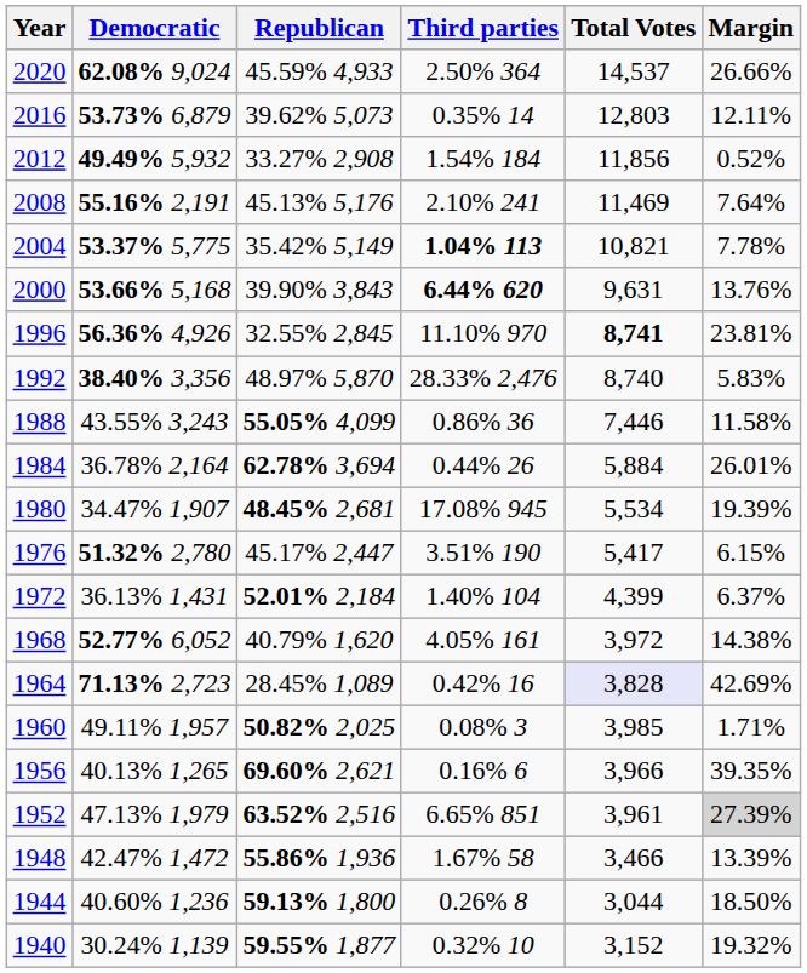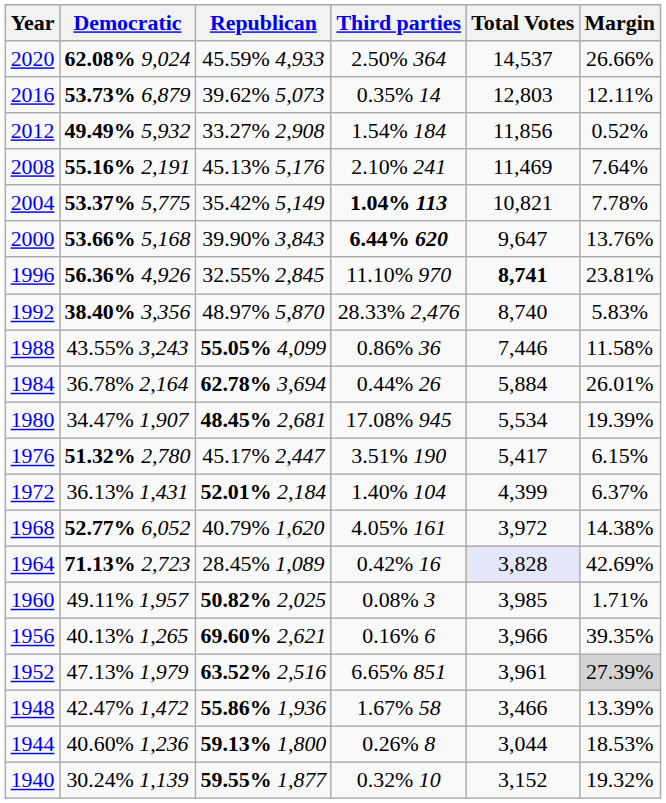 <table class="wikitable mw-collapsible" style="float:center; margin:1em; font-size:95%;">
 <tr style="background:lightgrey;">
 <th>Year</th>
 <th><a href='#'>Democratic</a></th>
 <th><a href='#'>Republican</a></th>
 <th><a href='#'>Third parties</a></th>
 <th>Total Votes</th>
 <th>Margin</th>
 </tr>
 <tr>
 <td align="center" ><a href='#'>2020</a></td>
 <td align="center" ><strong>62.08%</strong> <em>9,024</em></td>
 <td align="center" >45.59% <em>4,933</em></td>
 <td align="center" >2.50% <em>364</em></td>
 <td align="center" >14,537</td>
 <td align="center" >26.66%</td>
 </tr>
 <tr>
 <td align="center" ><a href='#'>2016</a></td>
 <td align="center" ><strong>53.73%</strong> <em>6,879</em></td>
 <td align="center" >39.62% <em>5,073</em></td>
 <td align="center" >0.35% <em>14</em></td>
 <td align="center" >12,803</td>
 <td align="center" >12.11%</td>
 </tr>
 <tr>
 <td align="center" ><a href='#'>2012</a></td>
 <td align="center" ><strong>49.49%</strong> <em>5,932</em></td>
 <td align="center" >33.27% <em>2,908</em></td>
 <td align="center" >1.54% <em>184</em></td>
 <td align="center" >11,856</td>
 <td align="center" >0.52%</td>
 </tr>
 <tr>
 <td align="center" ><a href='#'>2008</a></td>
 <td align="center" ><strong>55.16%</strong> <em>2,191</em></td>
 <td align="center" >45.13% <em>5,176</em></td>
 <td align="center" >2.10% <em>241</em></td>
 <td align="center" >11,469</td>
 <td align="center" >7.64%</td>
 </tr>
 <tr>
 <td align="center" ><a href='#'>2004</a></td>
 <td align="center" ><strong>53.37%</strong> <em>5,775</em></td>
 <td align="center" >35.42% <em>5,149</em></td>
 <td align="center" ><strong>1.04% <em>113</em></strong></td>
 <td align="center" >10,821</td>
 <td align="center" >7.78%</td>
 </tr>
 <tr>
 <td align="center" ><a href='#'>2000</a></td>
 <td align="center" ><strong>53.66%</strong> <em>5,168</em></td>
 <td align="center" >39.90% <em>3,843</em></td>
 <td align="center" ><strong>6.44% <em>620</em></strong></td>
-<td align="center" >9,631</td>
+<td align="center" >9,647</td>
 <td align="center" >13.76%</td>
 </tr>
 <tr>
 <td align="center" ><a href='#'>1996</a></td>
 <td align="center" ><strong>56.36%</strong> <em>4,926</em></td>
 <td align="center" >32.55% <em>2,845</em></td>
 <td align="center" >11.10% <em>970</em></td>
 <td align="center" ><strong>8,741</strong></td>
 <td align="center" >23.81%</td>
 </tr>
 <tr>
 <td align="center" ><a href='#'>1992</a></td>
 <td align="center" ><strong>38.40%</strong> <em>3,356</em></td>
 <td align="center" >48.97% <em>5,870</em></td>
 <td align="center" >28.33% <em>2,476</em></td>
 <td align="center" >8,740</td>
 <td align="center" >5.83%</td>
 </tr>
 <tr>
 <td align="center" ><a href='#'>1988</a></td>
 <td align="center" >43.55% <em>3,243</em></td>
 <td align="center" ><strong>55.05%</strong> <em>4,099</em></td>
 <td align="center" >0.86% <em>36</em></td>
 <td align="center" >7,446</td>
 <td align="center" >11.58%</td>
 </tr>
 <tr>
 <td align="center" ><a href='#'>1984</a></td>
 <td align="center" >36.78% <em>2,164</em></td>
 <td align="center" ><strong>62.78%</strong> <em>3,694</em></td>
 <td align="center" >0.44% <em>26</em></td>
 <td align="center" >5,884</td>
 <td align="center" >26.01%</td>
 </tr>
 <tr>
 <td align="center" ><a href='#'>1980</a></td>
 <td align="center" >34.47% <em>1,907</em></td>
 <td align="center" ><strong>48.45%</strong> <em>2,681</em></td>
 <td align="center" >17.08% <em>945</em></td>
 <td align="center" >5,534</td>
 <td align="center" >19.39%</td>
 </tr>
 <tr>
 <td align="center" ><a href='#'>1976</a></td>
 <td align="center" ><strong>51.32%</strong> <em>2,780</em></td>
 <td align="center" >45.17% <em>2,447</em></td>
 <td align="center" >3.51% <em>190</em></td>
 <td align="center" >5,417</td>
 <td align="center" >6.15%</td>
 </tr>
 <tr>
 <td align="center" ><a href='#'>1972</a></td>
 <td align="center" >36.13% <em>1,431</em></td>
 <td align="center" ><strong>52.01%</strong> <em>2,184</em></td>
 <td align="center" >1.40% <em>104</em></td>
 <td align="center" >4,399</td>
 <td align="center" >6.37%</td>
 </tr>
 <tr>
 <td align="center" ><a href='#'>1968</a></td>
 <td align="center" ><strong>52.77%</strong> <em>6,052</em></td>
 <td align="center" >40.79% <em>1,620</em></td>
 <td align="center" >4.05% <em>161</em></td>
 <td align="center" >3,972</td>
 <td align="center" >14.38%</td>
 </tr>
 <tr>
 <td align="center" ><a href='#'>1964</a></td>
 <td align="center" ><strong>71.13%</strong> <em>2,723</em></td>
 <td align="center" >28.45% <em>1,089</em></td>
 <td align="center" >0.42% <em>16</em></td>
 <td align="center"  style="background: lavender;">3,828</td>
 <td align="center" >42.69%</td>
 </tr>
 <tr>
 <td align="center" ><a href='#'>1960</a></td>
 <td align="center" >49.11% <em>1,957</em></td>
 <td align="center" ><strong>50.82%</strong> <em>2,025</em></td>
 <td align="center" >0.08% <em>3</em></td>
 <td align="center" >3,985</td>
 <td align="center" >1.71%</td>
 </tr>
 <tr>
 <td align="center" ><a href='#'>1956</a></td>
 <td align="center" >40.13% <em>1,265</em></td>
 <td align="center" ><strong>69.60%</strong> <em>2,621</em></td>
 <td align="center" >0.16% <em>6</em></td>
 <td align="center" >3,966</td>
 <td align="center" >39.35%</td>
 </tr>
 <tr>
 <td align="center" ><a href='#'>1952</a></td>
 <td align="center" >47.13% <em>1,979</em></td>
 <td align="center" ><strong>63.52%</strong> <em>2,516</em></td>
 <td align="center" >6.65% <em>851</em></td>
 <td align="center" >3,961</td>
 <td align="center"  style="background: lightgrey;">27.39%</td>
 </tr>
 <tr>
 <td align="center" ><a href='#'>1948</a></td>
 <td align="center" >42.47% <em>1,472</em></td>
 <td align="center" ><strong>55.86%</strong> <em>1,936</em></td>
 <td align="center" >1.67% <em>58</em></td>
 <td align="center" >3,466</td>
 <td align="center" >13.39%</td>
 </tr>
 <tr>
 <td align="center" ><a href='#'>1944</a></td>
 <td align="center" >40.60% <em>1,236</em></td>
 <td align="center" ><strong>59.13%</strong> <em>1,800</em></td>
 <td align="center" >0.26% <em>8</em></td>
 <td align="center" >3,044</td>
-<td align="center" >18.50%</td>
+<td align="center" >18.53%</td>
 </tr>
 <tr>
 <td align="center" ><a href='#'>1940</a></td>
 <td align="center" >30.24% <em>1,139</em></td>
 <td align="center" ><strong>59.55%</strong> <em>1,877</em></td>
 <td align="center" >0.32% <em>10</em></td>
 <td align="center" >3,152</td>
 <td align="center" >19.32%</td>
 </tr>
 </table>
